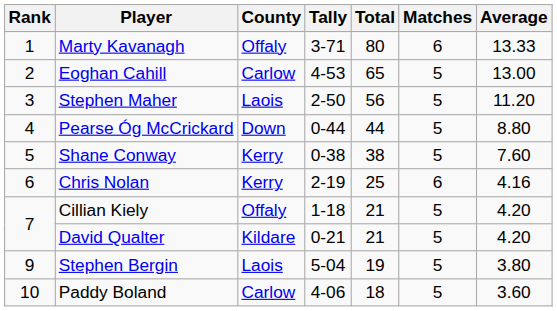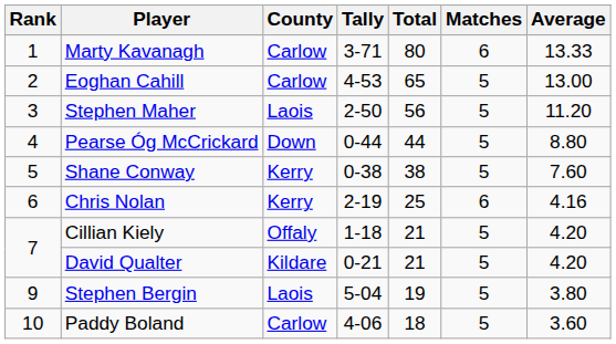 <table class="wikitable">
 <tr>
 <th>Rank</th>
 <th>Player</th>
 <th>County</th>
 <th>Tally</th>
 <th>Total</th>
 <th>Matches</th>
 <th>Average</th>
 </tr>
 <tr>
 <td rowspan="1" style="text-align:center;">1</td>
 <td><a href='#'>Marty Kavanagh</a></td>
-<td><a href='#'>Offaly</a></td>
+<td><a href='#'>Carlow</a></td>
 <td align=center>3-71</td>
 <td align=center>80</td>
 <td align=center>6</td>
 <td align=center>13.33</td>
 </tr>
 <tr>
 <td rowspan="1" style="text-align:center;">2</td>
 <td><a href='#'>Eoghan Cahill</a></td>
 <td><a href='#'>Carlow</a></td>
 <td align=center>4-53</td>
 <td align=center>65</td>
 <td align=center>5</td>
 <td align=center>13.00</td>
 </tr>
 <tr>
 <td rowspan="1" style="text-align:center;">3</td>
 <td><a href='#'>Stephen Maher</a></td>
 <td><a href='#'>Laois</a></td>
 <td align=center>2-50</td>
 <td align=center>56</td>
 <td align=center>5</td>
 <td align=center>11.20</td>
 </tr>
 <tr>
 <td rowspan="1" style="text-align:center;">4</td>
 <td><a href='#'>Pearse Óg McCrickard</a></td>
 <td><a href='#'>Down</a></td>
 <td align=center>0-44</td>
 <td align=center>44</td>
 <td align=center>5</td>
 <td align=center>8.80</td>
 </tr>
 <tr>
 <td rowspan="1" style="text-align:center;">5</td>
 <td><a href='#'>Shane Conway</a></td>
 <td><a href='#'>Kerry</a></td>
 <td align=center>0-38</td>
 <td align=center>38</td>
 <td align=center>5</td>
 <td align=center>7.60</td>
 </tr>
 <tr>
 <td rowspan="1" style="text-align:center;">6</td>
 <td><a href='#'>Chris Nolan</a></td>
 <td><a href='#'>Kerry</a></td>
 <td align=center>2-19</td>
 <td align=center>25</td>
 <td align=center>6</td>
 <td align=center>4.16</td>
 </tr>
 <tr>
 <td rowspan="2" style="text-align:center;">7</td>
 <td>Cillian Kiely</td>
 <td><a href='#'>Offaly</a></td>
 <td align=center>1-18</td>
 <td align=center>21</td>
 <td align=center>5</td>
 <td align=center>4.20</td>
 </tr>
 <tr>
 <td><a href='#'>David Qualter</a></td>
 <td><a href='#'>Kildare</a></td>
 <td align=center>0-21</td>
 <td align=center>21</td>
 <td align=center>5</td>
 <td align=center>4.20</td>
 </tr>
 <tr>
 <td rowspan="1" style="text-align:center;">9</td>
 <td><a href='#'>Stephen Bergin</a></td>
 <td><a href='#'>Laois</a></td>
 <td align=center>5-04</td>
 <td align=center>19</td>
 <td align=center>5</td>
 <td align=center>3.80</td>
 </tr>
 <tr>
 <td rowspan="1" style="text-align:center;">10</td>
 <td>Paddy Boland</td>
 <td><a href='#'>Carlow</a></td>
 <td align=center>4-06</td>
 <td align=center>18</td>
 <td align=center>5</td>
 <td align=center>3.60</td>
 </tr>
 </table>
